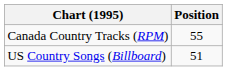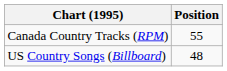 <table class="wikitable sortable">
 <tr>
 <th scope="col">Chart (1995)</th>
 <th scope="col">Position</th>
 </tr>
 <tr>
 <td>Canada Country Tracks (<em><a href='#'>RPM</a></em>)</td>
 <td align="center">55</td>
 </tr>
 <tr>
 <td>US <a href='#'>Country Songs</a> (<em><a href='#'>Billboard</a></em>)</td>
-<td align="center">51</td>
+<td align="center">48</td>
 </tr>
 </table>
